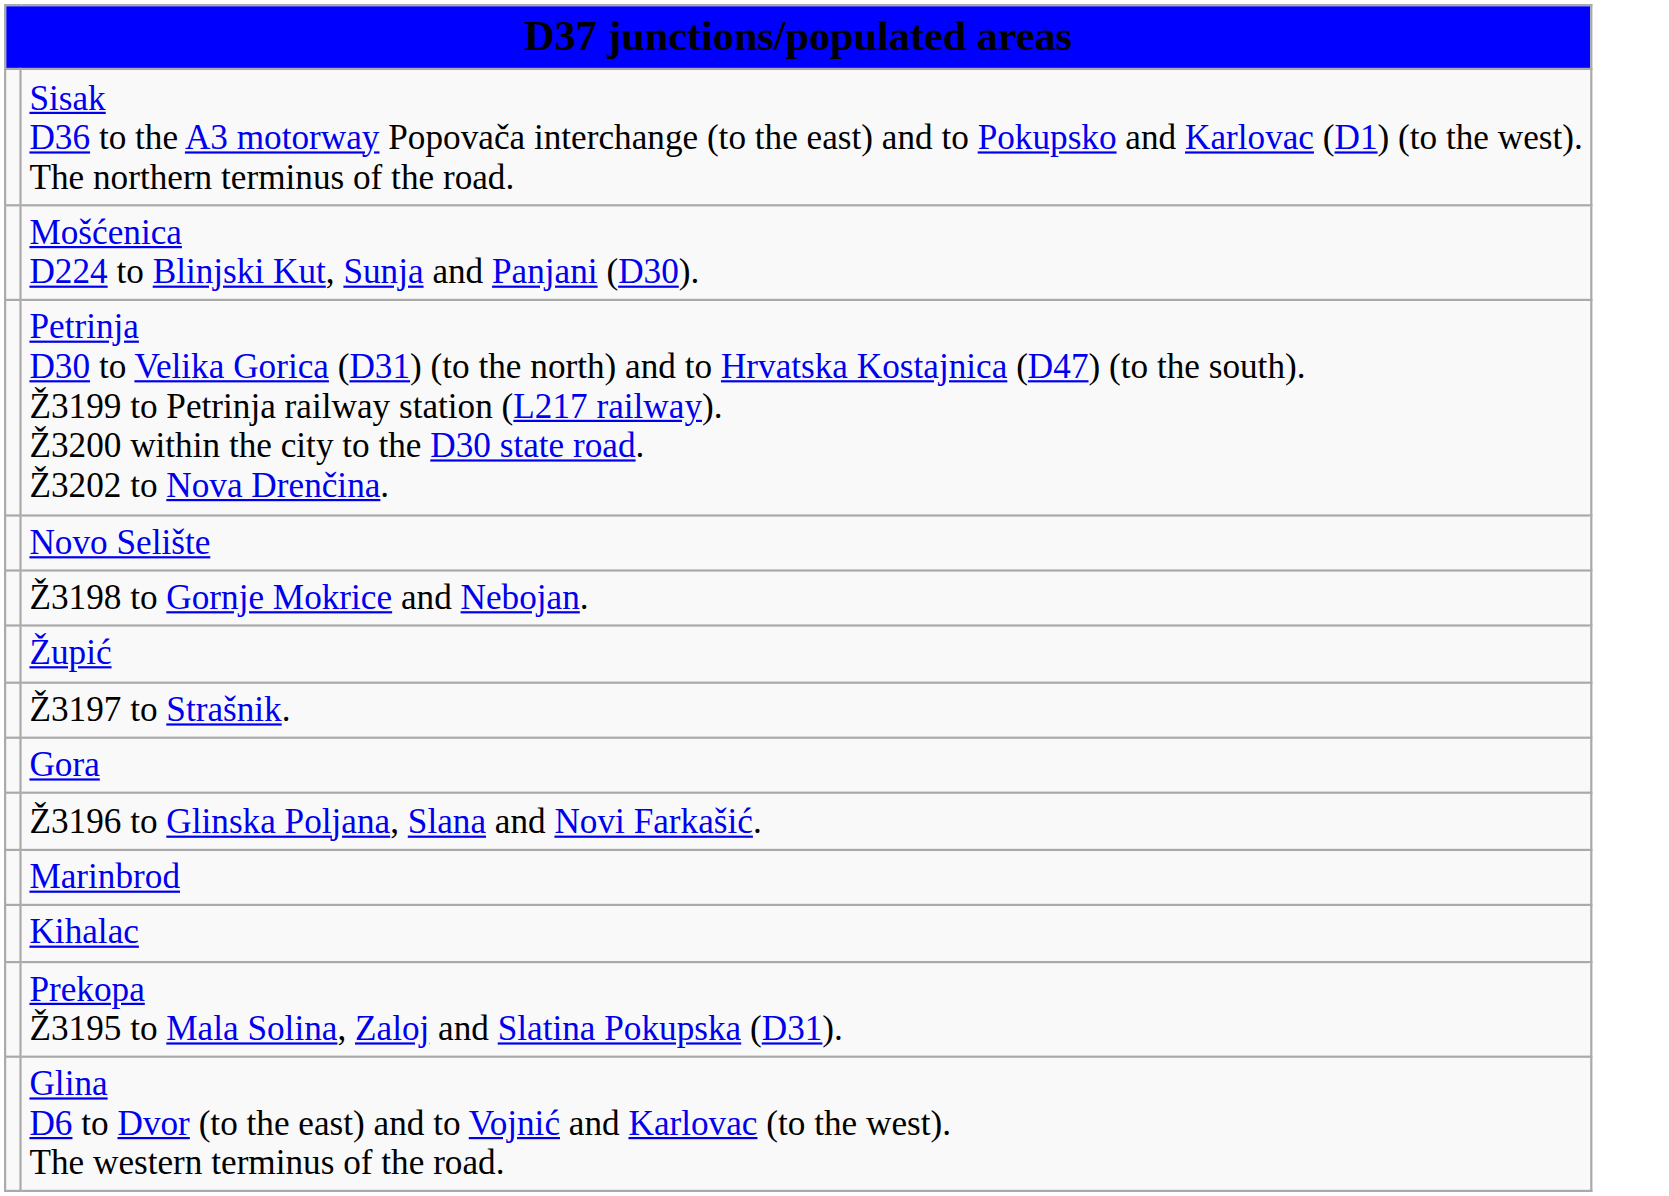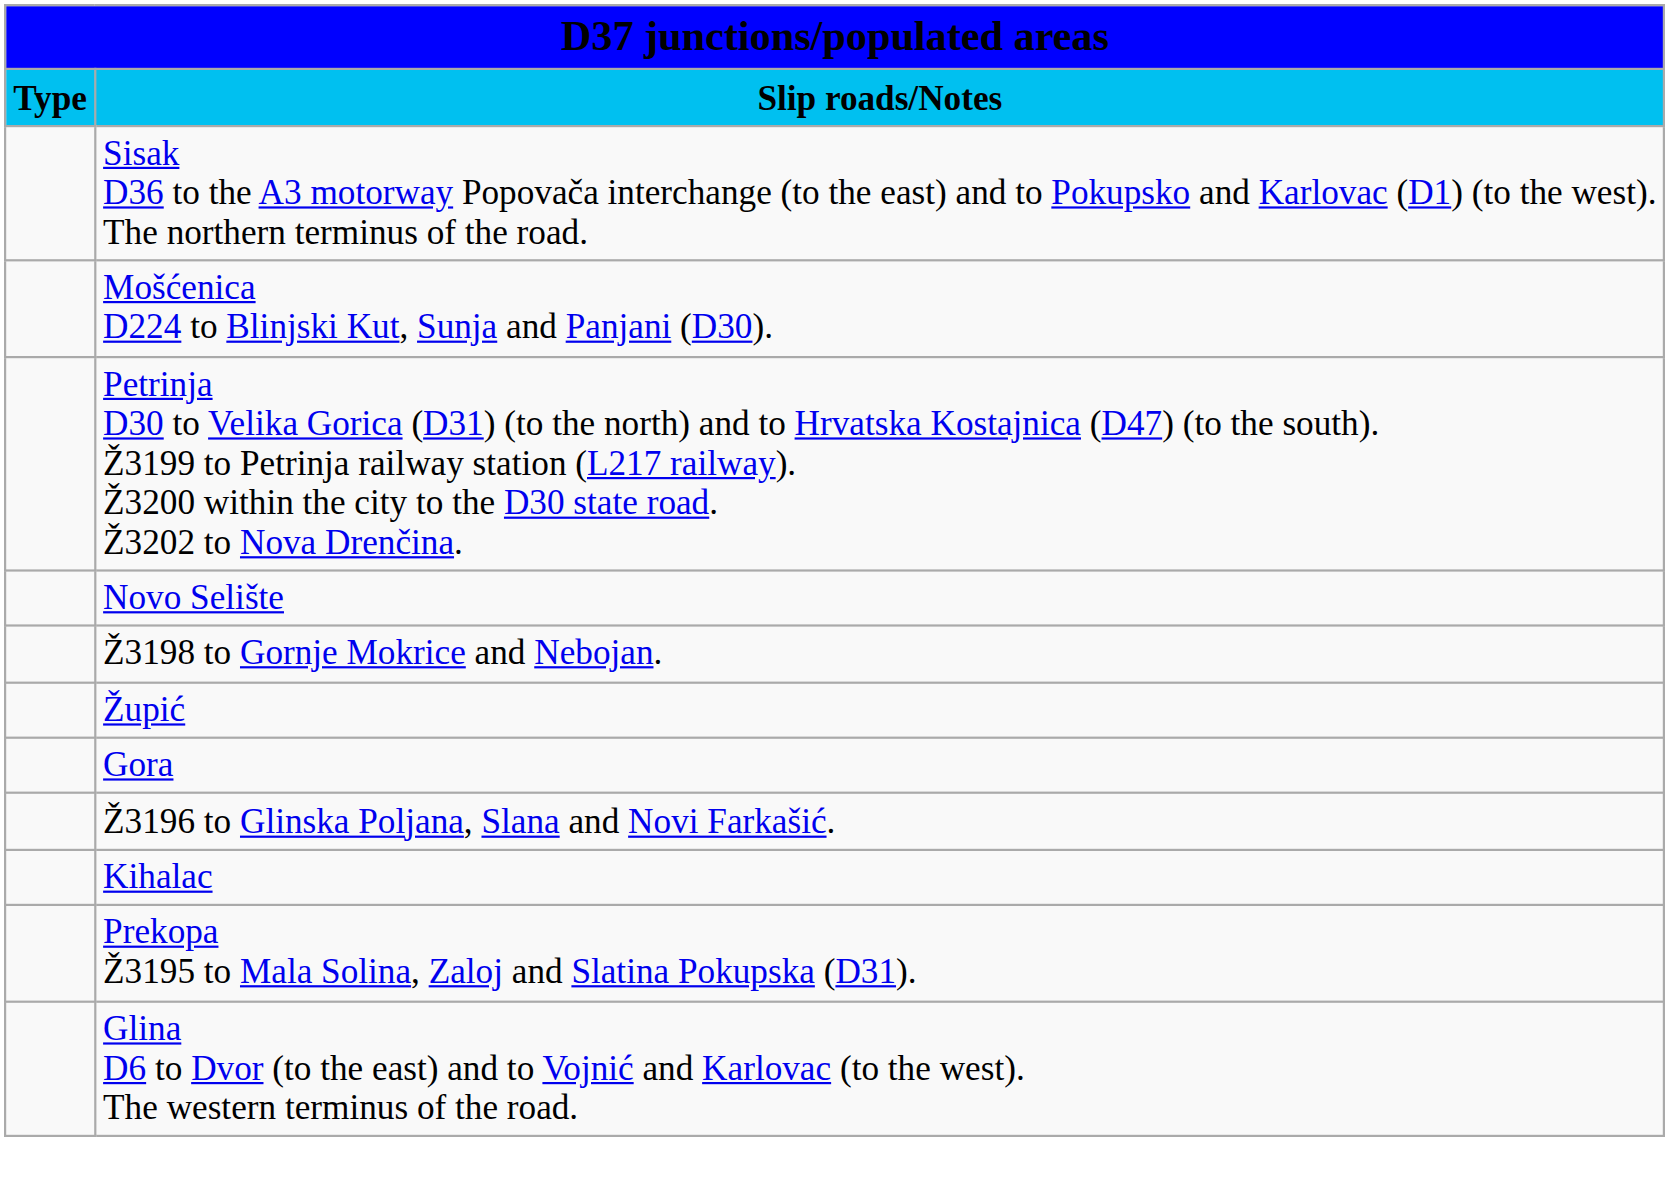 <table class="wikitable">
 <tr>
 <td colspan=2 bgcolor=blue align=center style=margin-top:15><span><big><strong>D37 junctions/populated areas</strong></big></span></td>
+</tr>
+<tr>
+<td align=center bgcolor=00c0f0><strong>Type</strong></td>
+<td align=center bgcolor=00c0f0><strong>Slip roads/Notes</strong></td>
 </tr>
 <tr>
 <td></td>
 <td><a href='#'>Sisak</a><br> <a href='#'>D36</a> to the <a href='#'>A3 motorway</a> Popovača interchange (to the east) and to <a href='#'>Pokupsko</a> and <a href='#'>Karlovac</a> (<a href='#'>D1</a>) (to the west).<br>The northern terminus of the road.</td>
 </tr>
 <tr>
 <td></td>
 <td><a href='#'>Mošćenica</a><br> <a href='#'>D224</a> to <a href='#'>Blinjski Kut</a>, <a href='#'>Sunja</a> and <a href='#'>Panjani</a> (<a href='#'>D30</a>).</td>
 </tr>
 <tr>
 <td></td>
 <td><a href='#'>Petrinja</a><br> <a href='#'>D30</a> to <a href='#'>Velika Gorica</a> (<a href='#'>D31</a>) (to the north) and to <a href='#'>Hrvatska Kostajnica</a> (<a href='#'>D47</a>) (to the south).<br>Ž3199 to Petrinja railway station (<a href='#'>L217 railway</a>).<br>Ž3200 within the city to the <a href='#'>D30 state road</a>.<br>Ž3202 to <a href='#'>Nova Drenčina</a>.</td>
 </tr>
 <tr>
 <td></td>
 <td><a href='#'>Novo Selište</a></td>
 </tr>
 <tr>
 <td></td>
 <td>Ž3198 to <a href='#'>Gornje Mokrice</a> and <a href='#'>Nebojan</a>.</td>
 </tr>
 <tr>
 <td></td>
 <td><a href='#'>Župić</a></td>
 </tr>
 <tr>
 <td></td>
-<td>Ž3197 to <a href='#'>Strašnik</a>.</td>
-</tr>
-<tr>
-<td></td>
 <td><a href='#'>Gora</a></td>
 </tr>
 <tr>
 <td></td>
 <td>Ž3196 to <a href='#'>Glinska Poljana</a>, <a href='#'>Slana</a> and <a href='#'>Novi Farkašić</a>.</td>
-</tr>
-<tr>
-<td></td>
-<td><a href='#'>Marinbrod</a></td>
 </tr>
 <tr>
 <td></td>
 <td><a href='#'>Kihalac</a></td>
 </tr>
 <tr>
 <td></td>
 <td><a href='#'>Prekopa</a><br>Ž3195 to <a href='#'>Mala Solina</a>, <a href='#'>Zaloj</a> and <a href='#'>Slatina Pokupska</a> (<a href='#'>D31</a>).</td>
 </tr>
 <tr>
 <td></td>
 <td><a href='#'>Glina</a><br> <a href='#'>D6</a> to <a href='#'>Dvor</a> (to the east) and to <a href='#'>Vojnić</a> and <a href='#'>Karlovac</a> (to the west).<br>The western terminus of the road.</td>
 </tr>
 </table>
